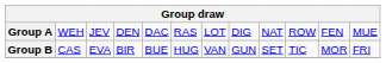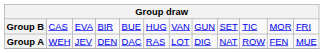 <table class="wikitable" style="text-align:center; font-size:85%">
 <tr>
 <th colspan="12">Group draw</th>
+</tr>
+<tr>
+<th>Group B</th>
+<td align="left"> <a href='#'>CAS</a></td>
+<td align="left"> <a href='#'>EVA</a></td>
+<td align="left"> <a href='#'>BIR</a></td>
+<td align="left"> <a href='#'>BUE</a></td>
+<td align="left"> <a href='#'>HUG</a></td>
+<td align="left"> <a href='#'>VAN</a></td>
+<td align="left"> <a href='#'>GUN</a></td>
+<td align="left"> <a href='#'>SET</a></td>
+<td align="left"> <a href='#'>TIC</a></td>
+<td align="left"> <a href='#'>MOR</a></td>
+<td align="left"> <a href='#'>FRI</a></td>
 </tr>
 <tr>
 <th>Group A</th>
 <td align="left"> <a href='#'>WEH</a></td>
 <td align="left"> <a href='#'>JEV</a></td>
 <td align="left"> <a href='#'>DEN</a></td>
 <td align="left"> <a href='#'>DAC</a></td>
 <td align="left"> <a href='#'>RAS</a></td>
 <td align="left"> <a href='#'>LOT</a></td>
 <td align="left"> <a href='#'>DIG</a></td>
 <td align="left"> <a href='#'>NAT</a></td>
 <td align="left"> <a href='#'>ROW</a></td>
 <td align="left"> <a href='#'>FEN</a></td>
 <td align="left"> <a href='#'>MUE</a></td>
 </tr>
 <tr>
-<th>Group B</th>
-<td align="left"> <a href='#'>CAS</a></td>
-<td align="left"> <a href='#'>EVA</a></td>
-<td align="left"> <a href='#'>BIR</a></td>
-<td align="left"> <a href='#'>BUE</a></td>
-<td align="left"> <a href='#'>HUG</a></td>
-<td align="left"> <a href='#'>VAN</a></td>
-<td align="left"> <a href='#'>GUN</a></td>
-<td align="left"> <a href='#'>SET</a></td>
-<td align="left"> <a href='#'>TIC</a></td>
-<td align="left"> <a href='#'>MOR</a></td>
-<td align="left"> <a href='#'>FRI</a></td>
-</tr>
-<tr>
 </tr>
 </table>
